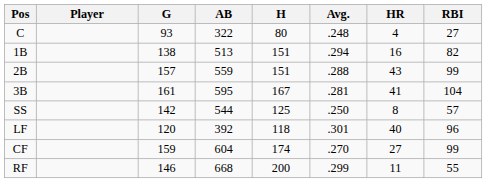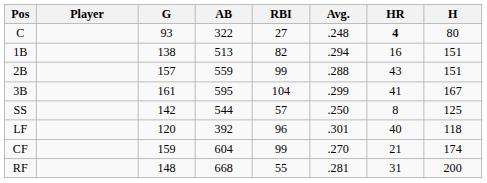 <table class="wikitable sortable">
 <tr>
 <th bgcolor="#DDDDFF" width="5%">Pos</th>
 <th bgcolor="#DDDDFF" width="16%">Player</th>
 <th bgcolor="#DDDDFF" width="9%">G</th>
 <th bgcolor="#DDDDFF" width="9%">AB</th>
-<th bgcolor="#DDDDFF" width="9%">H</th>
+<th bgcolor="#DDDDFF" width="9%">RBI</th>
 <th bgcolor="#DDDDFF" width="9%">Avg.</th>
 <th bgcolor="#DDDDFF" width="9%">HR</th>
-<th bgcolor="#DDDDFF" width="9%">RBI</th>
+<th bgcolor="#DDDDFF" width="9%">H</th>
 </tr>
 <tr align="center">
 <td>C</td>
 <td></td>
 <td>93</td>
 <td>322</td>
+<td>27</td>
+<td>.248</td>
+<td><strong>4</strong></td>
 <td>80</td>
-<td>.248</td>
-<td>4</td>
-<td>27</td>
 </tr>
 <tr align="center">
 <td>1B</td>
 <td></td>
 <td>138</td>
 <td>513</td>
-<td>151</td>
+<td>82</td>
 <td>.294</td>
 <td>16</td>
-<td>82</td>
+<td>151</td>
 </tr>
 <tr align="center">
 <td>2B</td>
 <td></td>
 <td>157</td>
 <td>559</td>
-<td>151</td>
+<td>99</td>
 <td>.288</td>
 <td>43</td>
-<td>99</td>
+<td>151</td>
 </tr>
 <tr align="center">
 <td>3B</td>
 <td></td>
 <td>161</td>
 <td>595</td>
+<td>104</td>
+<td>.299</td>
+<td>41</td>
 <td>167</td>
-<td>.281</td>
-<td>41</td>
-<td>104</td>
 </tr>
 <tr align="center">
 <td>SS</td>
 <td></td>
 <td>142</td>
 <td>544</td>
-<td>125</td>
+<td>57</td>
 <td>.250</td>
 <td>8</td>
-<td>57</td>
+<td>125</td>
 </tr>
 <tr align="center">
 <td>LF</td>
 <td></td>
 <td>120</td>
 <td>392</td>
-<td>118</td>
+<td>96</td>
 <td>.301</td>
 <td>40</td>
-<td>96</td>
+<td>118</td>
 </tr>
 <tr align="center">
 <td>CF</td>
 <td></td>
 <td>159</td>
 <td>604</td>
+<td>99</td>
+<td>.270</td>
+<td>21</td>
 <td>174</td>
-<td>.270</td>
-<td>27</td>
-<td>99</td>
 </tr>
 <tr align="center">
 <td>RF</td>
 <td></td>
-<td>146</td>
+<td>148</td>
 <td>668</td>
+<td>55</td>
+<td>.281</td>
+<td>31</td>
 <td>200</td>
-<td>.299</td>
-<td>11</td>
-<td>55</td>
 </tr>
 </table>
